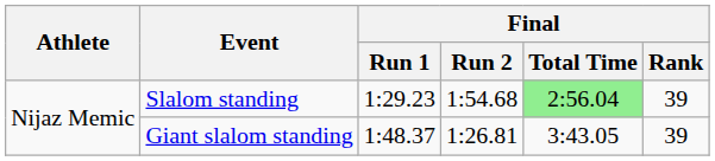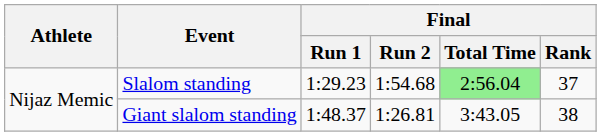 <table class="wikitable">
 <tr>
 <th rowspan="2">Athlete</th>
 <th rowspan="2">Event</th>
 <th colspan="4">Final</th>
 </tr>
 <tr>
 <th>Run 1</th>
 <th>Run 2</th>
 <th>Total Time</th>
 <th>Rank</th>
 </tr>
 <tr align="center">
 <td align="left" rowspan=2>Nijaz Memic</td>
 <td align="left"><a href='#'>Slalom standing</a></td>
 <td>1:29.23</td>
 <td>1:54.68</td>
 <td style="background: lightgreen;">2:56.04</td>
-<td>39</td>
+<td>37</td>
 </tr>
 <tr align="center">
 <td align="left"><a href='#'>Giant slalom standing</a></td>
 <td>1:48.37</td>
 <td>1:26.81</td>
 <td>3:43.05</td>
-<td>39</td>
+<td>38</td>
 </tr>
 </table>
